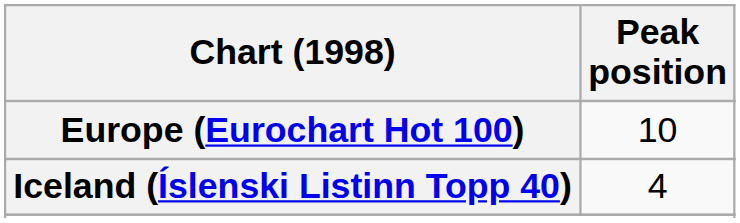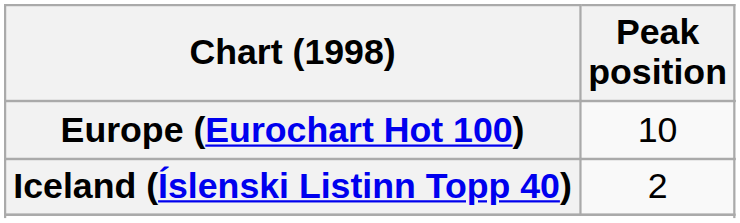 <table class="wikitable sortable plainrowheaders" style="text-align:center">
 <tr>
 <th>Chart (1998)</th>
 <th>Peak<br>position</th>
 </tr>
 <tr>
 </tr>
 <tr>
 </tr>
 <tr>
 </tr>
 <tr>
 </tr>
 <tr>
 <th scope="row">Europe (<a href='#'>Eurochart Hot 100</a>)</th>
 <td>10</td>
 </tr>
 <tr>
 </tr>
 <tr>
 <th scope="row">Iceland (<a href='#'>Íslenski Listinn Topp 40</a>)</th>
-<td>4</td>
+<td>2</td>
 </tr>
 <tr>
 </tr>
 <tr>
 </tr>
 <tr>
 </tr>
 <tr>
 </tr>
 <tr>
 </tr>
 <tr>
 </tr>
 <tr>
 </tr>
 <tr>
 </tr>
 <tr>
 </tr>
 <tr>
 </tr>
 <tr>
 </tr>
 <tr>
 </tr>
 <tr>
 </tr>
 </table>
